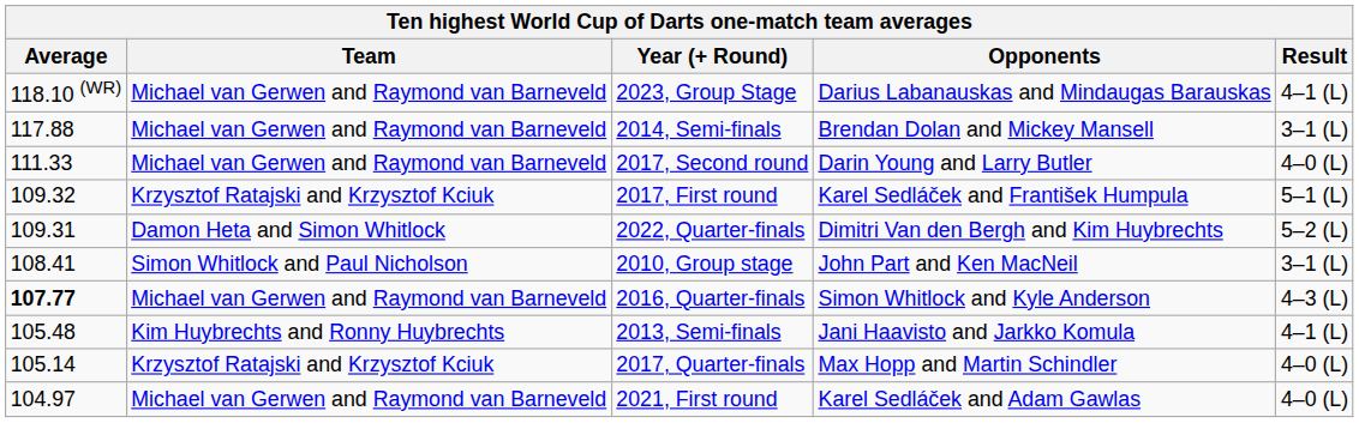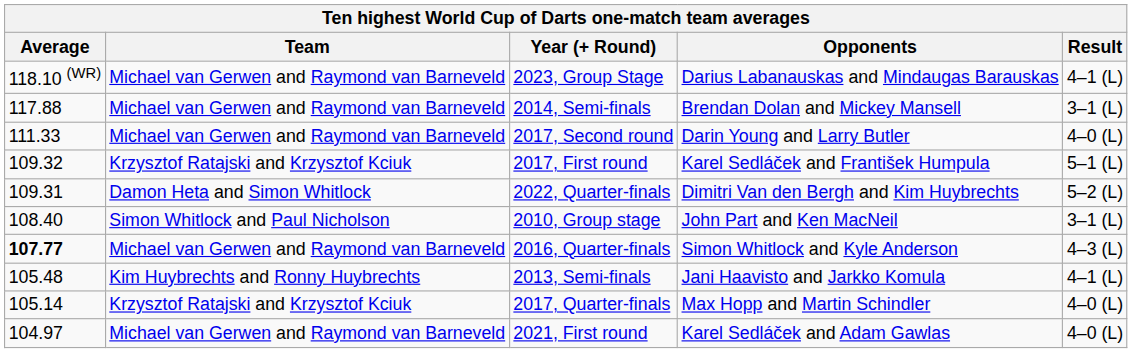 <table class="wikitable sortable">
 <tr>
 <th colspan=5>Ten highest World Cup of Darts one-match team averages</th>
 </tr>
 <tr>
 <th>Average</th>
 <th>Team</th>
 <th>Year (+ Round)</th>
 <th>Opponents</th>
 <th>Result</th>
 </tr>
 <tr>
 <td>118.10 <sup>(WR)</sup></td>
 <td> <a href='#'>Michael van Gerwen</a> and <a href='#'>Raymond van Barneveld</a></td>
 <td><a href='#'>2023, Group Stage</a></td>
 <td> <a href='#'>Darius Labanauskas</a> and <a href='#'>Mindaugas Barauskas</a></td>
 <td>4–1 (L)</td>
 </tr>
 <tr>
 <td>117.88</td>
 <td> <a href='#'>Michael van Gerwen</a> and <a href='#'>Raymond van Barneveld</a></td>
 <td><a href='#'>2014, Semi-finals</a></td>
 <td> <a href='#'>Brendan Dolan</a> and <a href='#'>Mickey Mansell</a></td>
 <td>3–1 (L)</td>
 </tr>
 <tr>
 <td>111.33</td>
 <td> <a href='#'>Michael van Gerwen</a> and <a href='#'>Raymond van Barneveld</a></td>
 <td><a href='#'>2017, Second round</a></td>
 <td> <a href='#'>Darin Young</a> and <a href='#'>Larry Butler</a></td>
 <td>4–0 (L)</td>
 </tr>
 <tr>
 <td>109.32</td>
 <td> <a href='#'>Krzysztof Ratajski</a> and <a href='#'>Krzysztof Kciuk</a></td>
 <td><a href='#'>2017, First round</a></td>
 <td> <a href='#'>Karel Sedláček</a> and <a href='#'>František Humpula</a></td>
 <td>5–1 (L)</td>
 </tr>
 <tr>
 <td>109.31</td>
 <td> <a href='#'>Damon Heta</a> and <a href='#'>Simon Whitlock</a></td>
 <td><a href='#'>2022, Quarter-finals</a></td>
 <td> <a href='#'>Dimitri Van den Bergh</a> and <a href='#'>Kim Huybrechts</a></td>
 <td>5–2 (L)</td>
 </tr>
 <tr>
-<td>108.41</td>
+<td>108.40</td>
 <td> <a href='#'>Simon Whitlock</a> and <a href='#'>Paul Nicholson</a></td>
 <td><a href='#'>2010, Group stage</a></td>
 <td> <a href='#'>John Part</a> and <a href='#'>Ken MacNeil</a></td>
 <td>3–1 (L)</td>
 </tr>
 <tr>
 <td><strong>107.77</strong></td>
 <td> <a href='#'>Michael van Gerwen</a> and <a href='#'>Raymond van Barneveld</a></td>
 <td><a href='#'>2016, Quarter-finals</a></td>
 <td> <a href='#'>Simon Whitlock</a> and <a href='#'>Kyle Anderson</a></td>
 <td>4–3 (L)</td>
 </tr>
 <tr>
 <td>105.48</td>
 <td> <a href='#'>Kim Huybrechts</a> and <a href='#'>Ronny Huybrechts</a></td>
 <td><a href='#'>2013, Semi-finals</a></td>
 <td> <a href='#'>Jani Haavisto</a> and <a href='#'>Jarkko Komula</a></td>
 <td>4–1 (L)</td>
 </tr>
 <tr>
 <td>105.14</td>
 <td> <a href='#'>Krzysztof Ratajski</a> and <a href='#'>Krzysztof Kciuk</a></td>
 <td><a href='#'>2017, Quarter-finals</a></td>
 <td> <a href='#'>Max Hopp</a> and <a href='#'>Martin Schindler</a></td>
 <td>4–0 (L)</td>
 </tr>
 <tr>
 <td>104.97</td>
 <td> <a href='#'>Michael van Gerwen</a> and <a href='#'>Raymond van Barneveld</a></td>
 <td><a href='#'>2021, First round</a></td>
 <td> <a href='#'>Karel Sedláček</a> and <a href='#'>Adam Gawlas</a></td>
 <td>4–0 (L)</td>
 </tr>
 </table>
